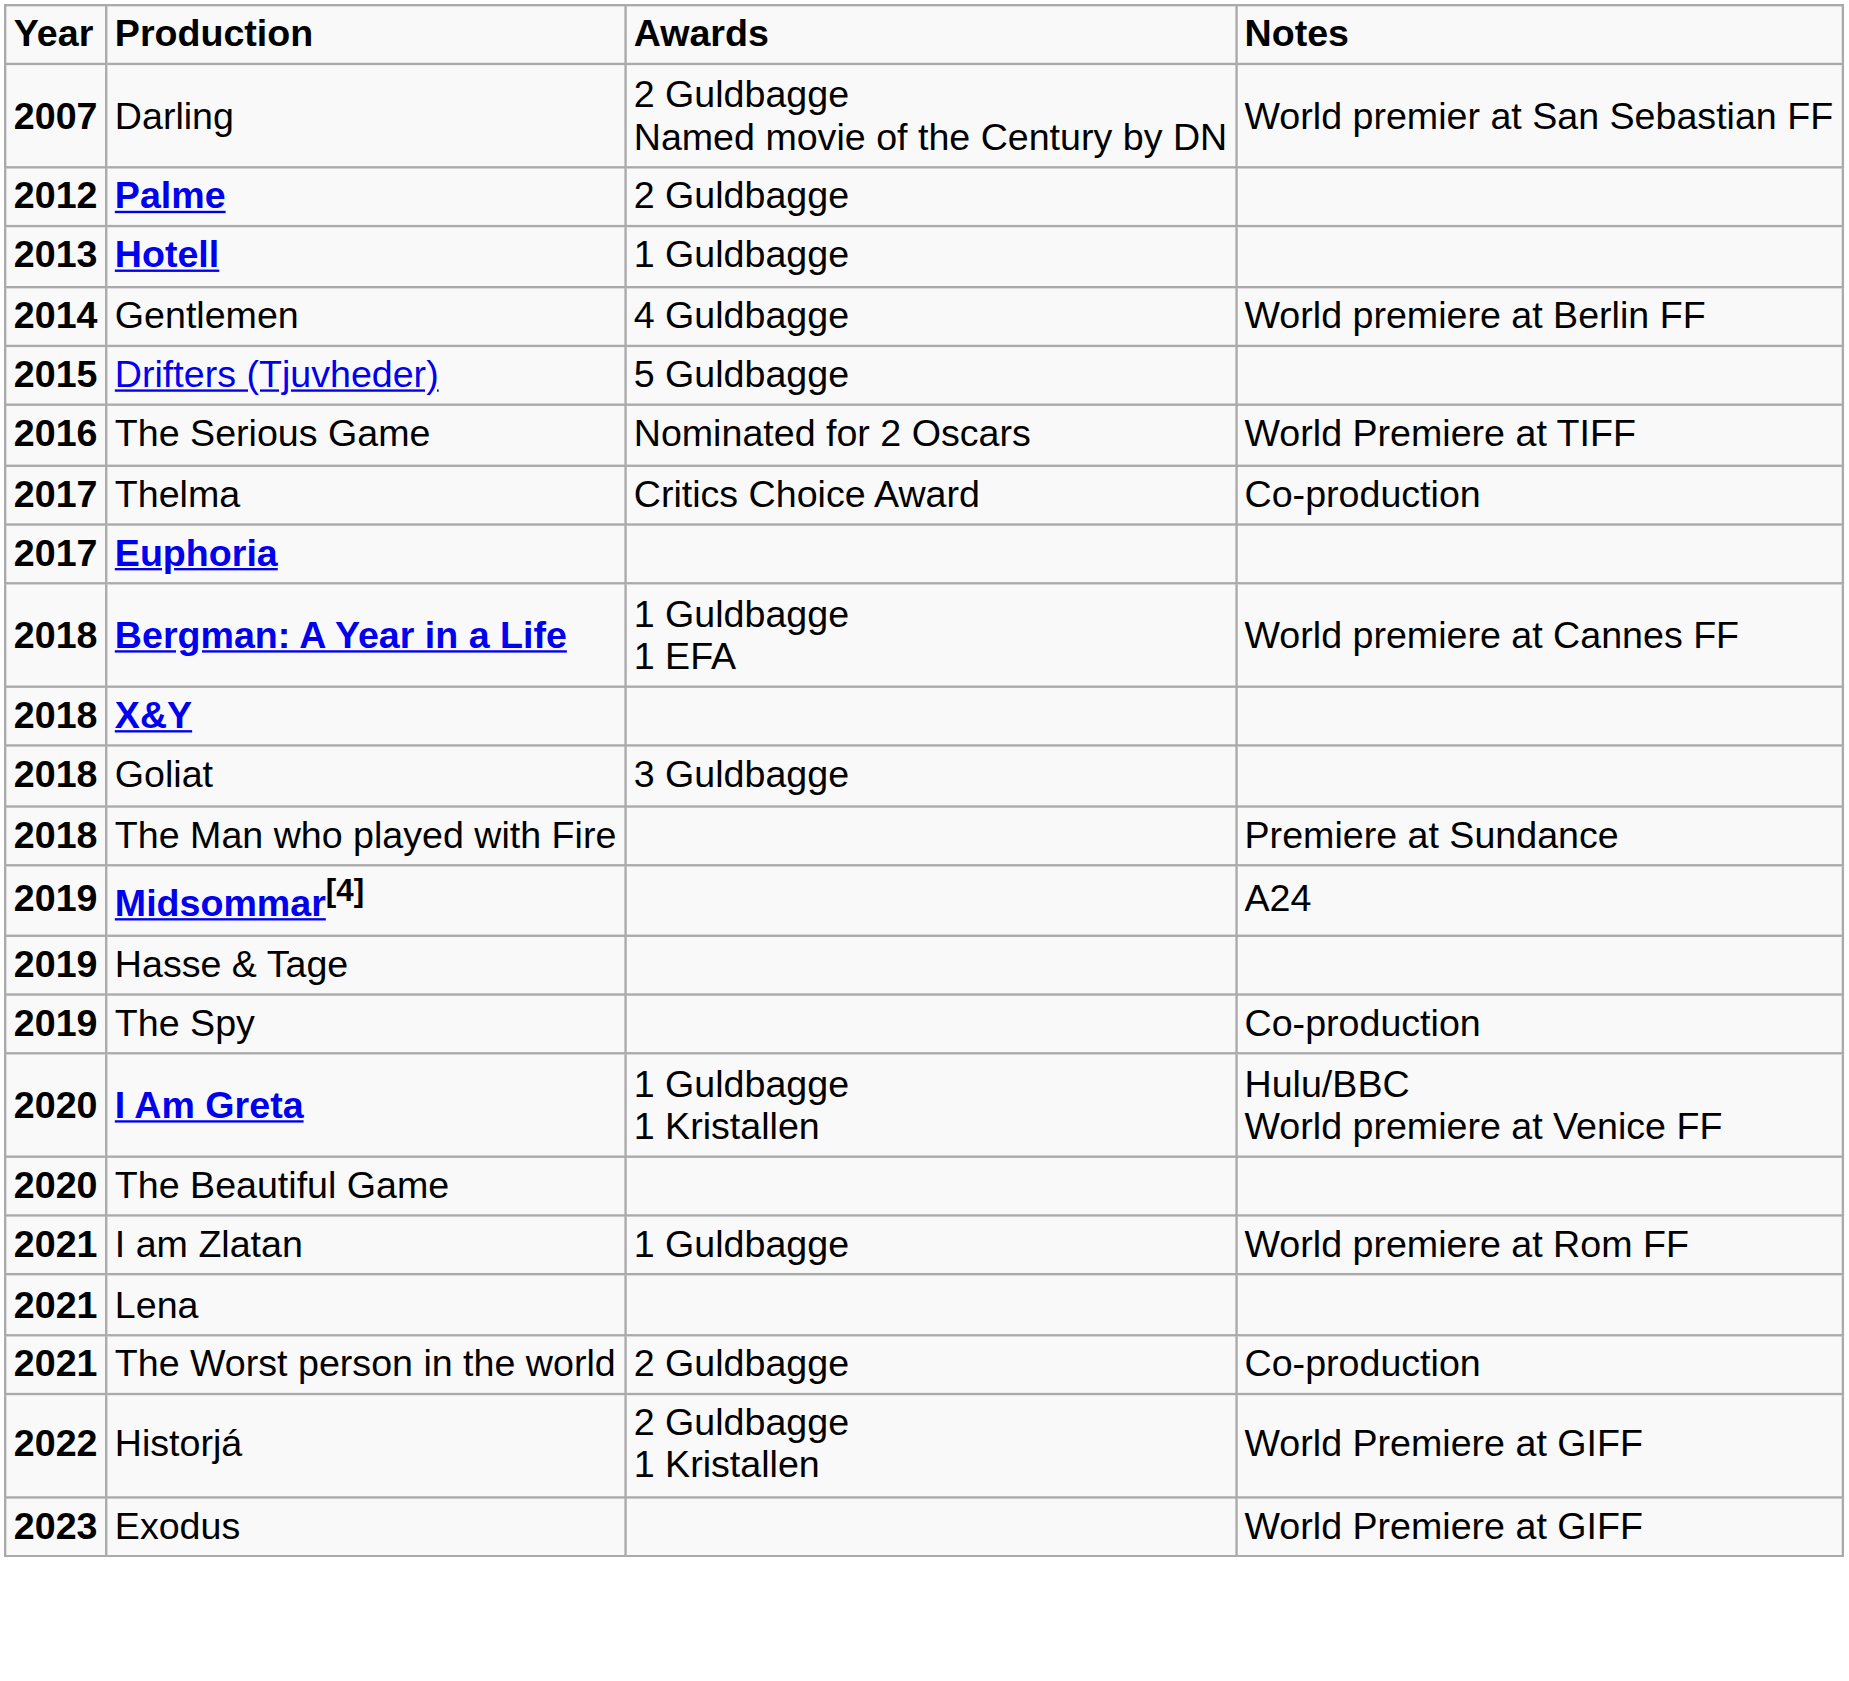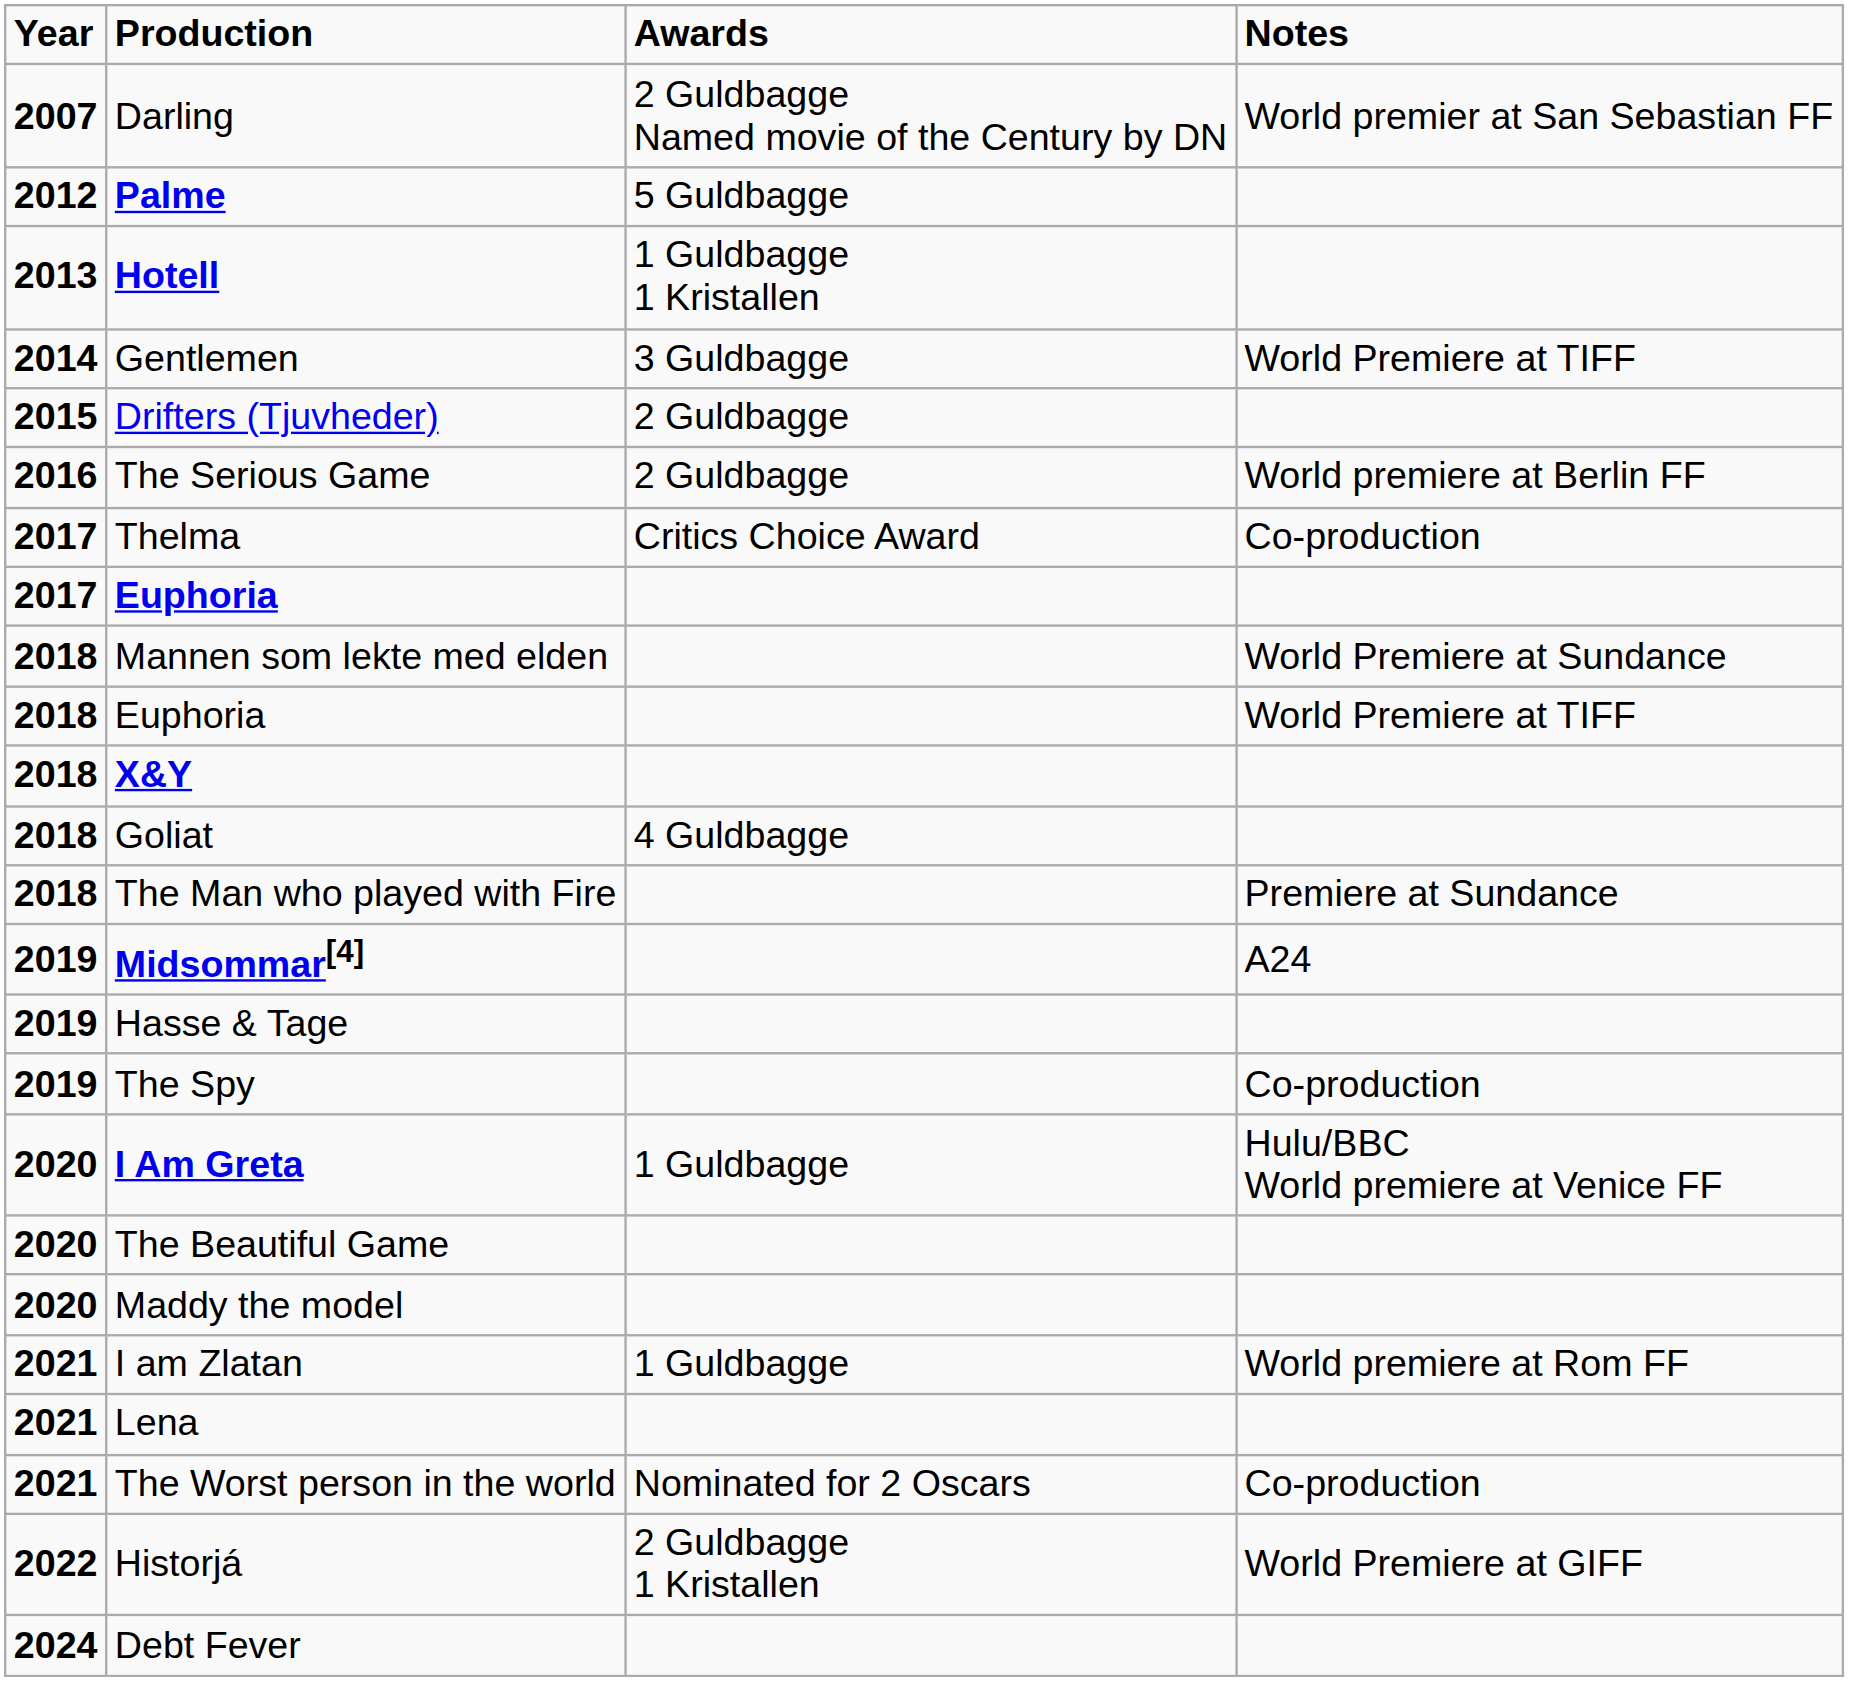 <table class="wikitable">
 <tr>
 <td><strong>Year</strong></td>
 <td><strong>Production</strong></td>
 <td><strong>Awards</strong></td>
 <td><strong>Notes</strong></td>
 </tr>
 <tr>
 <td><strong>2007</strong></td>
 <td>Darling</td>
 <td>2 Guldbagge<br>Named movie of the Century by DN</td>
 <td>World premier at San Sebastian FF</td>
 </tr>
 <tr>
 <td><strong>2012</strong></td>
 <td><a href='#'><strong>Palme</strong></a></td>
-<td>2 Guldbagge</td>
+<td>5 Guldbagge</td>
 <td></td>
 </tr>
 <tr>
 <td><strong>2013</strong></td>
 <td><strong><a href='#'>Hotell</a></strong></td>
-<td>1 Guldbagge</td>
+<td>1 Guldbagge<br>1 Kristallen</td>
 <td></td>
 </tr>
 <tr>
 <td><strong>2014</strong></td>
 <td>Gentlemen</td>
-<td>4 Guldbagge</td>
-<td>World premiere at Berlin FF</td>
+<td>3 Guldbagge</td>
+<td>World Premiere at TIFF</td>
 </tr>
 <tr>
 <td><strong>2015</strong></td>
 <td><a href='#'>Drifters (Tjuvheder)</a></td>
-<td>5 Guldbagge</td>
+<td>2 Guldbagge</td>
 <td></td>
 </tr>
 <tr>
 <td><strong>2016</strong></td>
 <td>The Serious Game</td>
-<td>Nominated for 2 Oscars</td>
-<td>World Premiere at TIFF</td>
+<td>2 Guldbagge</td>
+<td>World premiere at Berlin FF</td>
 </tr>
 <tr>
 <td><strong>2017</strong></td>
 <td>Thelma</td>
 <td>Critics Choice Award</td>
 <td>Co-production</td>
 </tr>
 <tr>
 <td><strong>2017</strong></td>
 <td><a href='#'><strong>Euphoria</strong></a></td>
 <td></td>
 <td></td>
 </tr>
 <tr>
 <td><strong>2018</strong></td>
-<td><strong><a href='#'>Bergman: A Year in a Life</a></strong></td>
-<td>1 Guldbagge<br>1 EFA</td>
-<td>World premiere at Cannes FF</td>
+<td>Mannen som lekte med elden</td>
+<td></td>
+<td>World Premiere at Sundance</td>
+</tr>
+<tr>
+<td><strong>2018</strong></td>
+<td>Euphoria</td>
+<td></td>
+<td>World Premiere at TIFF</td>
 </tr>
 <tr>
 <td><strong>2018</strong></td>
 <td><a href='#'><strong>X&Y</strong></a></td>
 <td></td>
 <td></td>
 </tr>
 <tr>
 <td><strong>2018</strong></td>
 <td>Goliat</td>
-<td>3 Guldbagge</td>
+<td>4 Guldbagge</td>
 <td></td>
 </tr>
 <tr>
 <td><strong>2018</strong></td>
 <td>The Man who played with Fire</td>
 <td></td>
 <td>Premiere at Sundance</td>
 </tr>
 <tr>
 <td><strong>2019</strong></td>
 <td><strong><a href='#'>Midsommar</a><sup>[4]</sup></strong></td>
 <td></td>
 <td>A24</td>
 </tr>
 <tr>
 <td><strong>2019</strong></td>
 <td>Hasse & Tage</td>
 <td></td>
 <td></td>
 </tr>
 <tr>
 <td><strong>2019</strong></td>
 <td>The Spy</td>
 <td></td>
 <td>Co-production</td>
 </tr>
 <tr>
 <td><strong>2020</strong></td>
 <td><strong><a href='#'>I Am Greta</a></strong></td>
-<td>1 Guldbagge<br>1 Kristallen</td>
+<td>1 Guldbagge</td>
 <td>Hulu/BBC<br>World premiere at Venice FF</td>
 </tr>
 <tr>
 <td><strong>2020</strong></td>
 <td>The Beautiful Game</td>
+<td></td>
+<td></td>
+</tr>
+<tr>
+<td><strong>2020</strong></td>
+<td>Maddy the model</td>
 <td></td>
 <td></td>
 </tr>
 <tr>
 <td><strong>2021</strong></td>
 <td>I am Zlatan</td>
 <td>1 Guldbagge</td>
 <td>World premiere at Rom FF</td>
 </tr>
 <tr>
 <td><strong>2021</strong></td>
 <td>Lena</td>
 <td></td>
 <td></td>
 </tr>
 <tr>
 <td><strong>2021</strong></td>
 <td>The Worst person in the world</td>
-<td>2 Guldbagge</td>
+<td>Nominated for 2 Oscars</td>
 <td>Co-production</td>
 </tr>
 <tr>
 <td><strong>2022</strong></td>
 <td>Historjá</td>
 <td>2 Guldbagge<br>1 Kristallen</td>
 <td>World Premiere at GIFF</td>
 </tr>
 <tr>
-<td><strong>2023</strong></td>
-<td>Exodus</td>
+<td><strong>2024</strong></td>
+<td>Debt Fever</td>
 <td></td>
-<td>World Premiere at GIFF</td>
+<td></td>
 </tr>
 </table>
